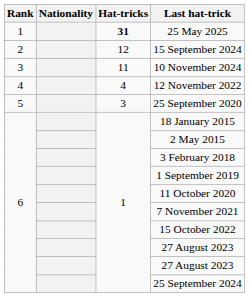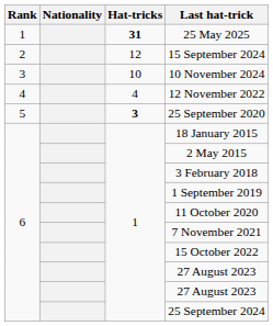 <table class="wikitable sortable plainrowheaders" style="text-align:center">
 <tr>
 <th scope="col">Rank</th>
 <th scope="col">Nationality</th>
 <th scope="col">Hat-tricks</th>
 <th scope="col">Last hat-trick</th>
 </tr>
 <tr>
 <td>1</td>
 <th scope="row"></th>
 <td><strong>31</strong></td>
 <td>25 May 2025</td>
 </tr>
 <tr>
 <td>2</td>
 <th scope="row"></th>
 <td>12</td>
 <td>15 September 2024</td>
 </tr>
 <tr>
 <td>3</td>
 <th scope="row"></th>
-<td>11</td>
+<td>10</td>
 <td>10 November 2024</td>
 </tr>
 <tr>
 <td rowspan="1" style="border-top:1px solid silver">4</td>
 <th scope="row"></th>
 <td rowspan="1">4</td>
 <td>12 November 2022</td>
 </tr>
 <tr>
 <td rowspan="1" style="border-top:1px solid silver">5</td>
 <th scope="row"></th>
-<td rowspan="1">3</td>
+<td rowspan="1"><strong>3</strong></td>
 <td>25 September 2020</td>
 </tr>
 <tr>
 <td rowspan="10" style="border-top:1px solid silver">6</td>
 <th scope="row"></th>
 <td rowspan="10">1</td>
 <td>18 January 2015</td>
 </tr>
 <tr>
 <th scope="row"></th>
 <td>2 May 2015</td>
 </tr>
 <tr>
 <th scope="row"></th>
 <td>3 February 2018</td>
 </tr>
 <tr>
 <th scope="row"></th>
 <td>1 September 2019</td>
 </tr>
 <tr>
 <th scope="row"></th>
 <td>11 October 2020</td>
 </tr>
 <tr>
 <th scope="row"></th>
 <td>7 November 2021</td>
 </tr>
 <tr>
 <th scope="row"></th>
 <td>15 October 2022</td>
 </tr>
 <tr>
 <th scope="row"></th>
 <td>27 August 2023</td>
 </tr>
 <tr>
 <th scope="row"></th>
 <td>27 August 2023</td>
 </tr>
 <tr>
 <th scope="row"></th>
 <td>25 September 2024</td>
 </tr>
 </table>
